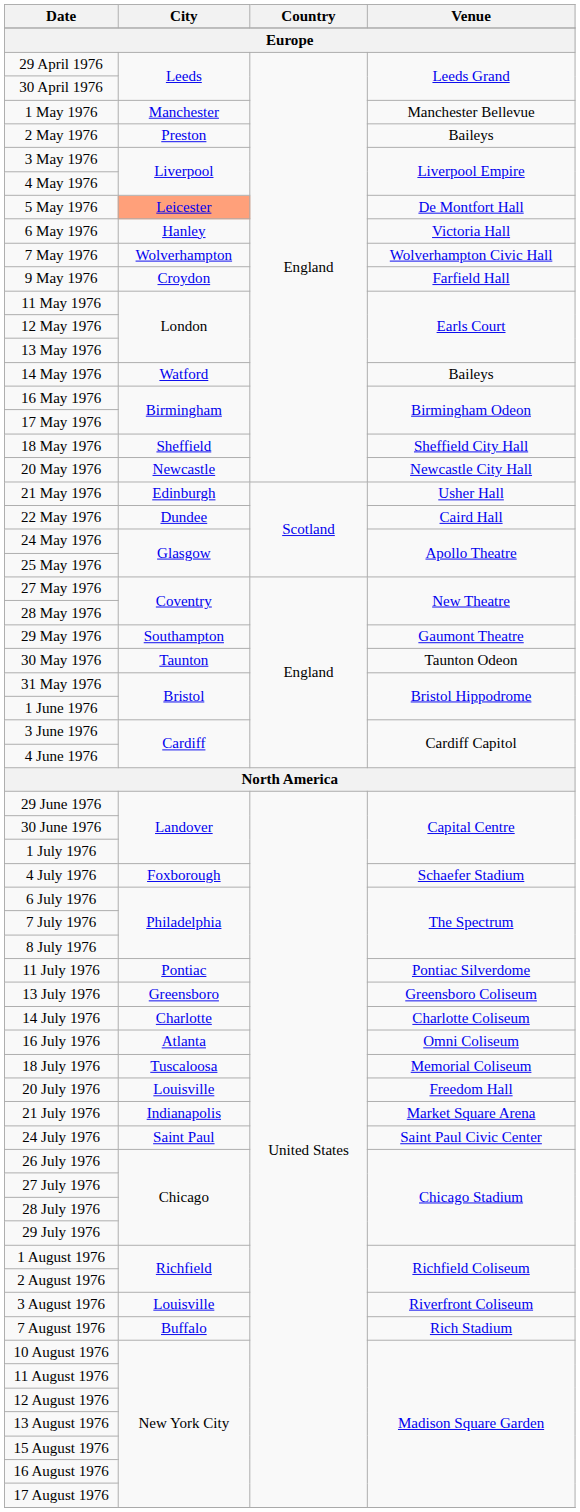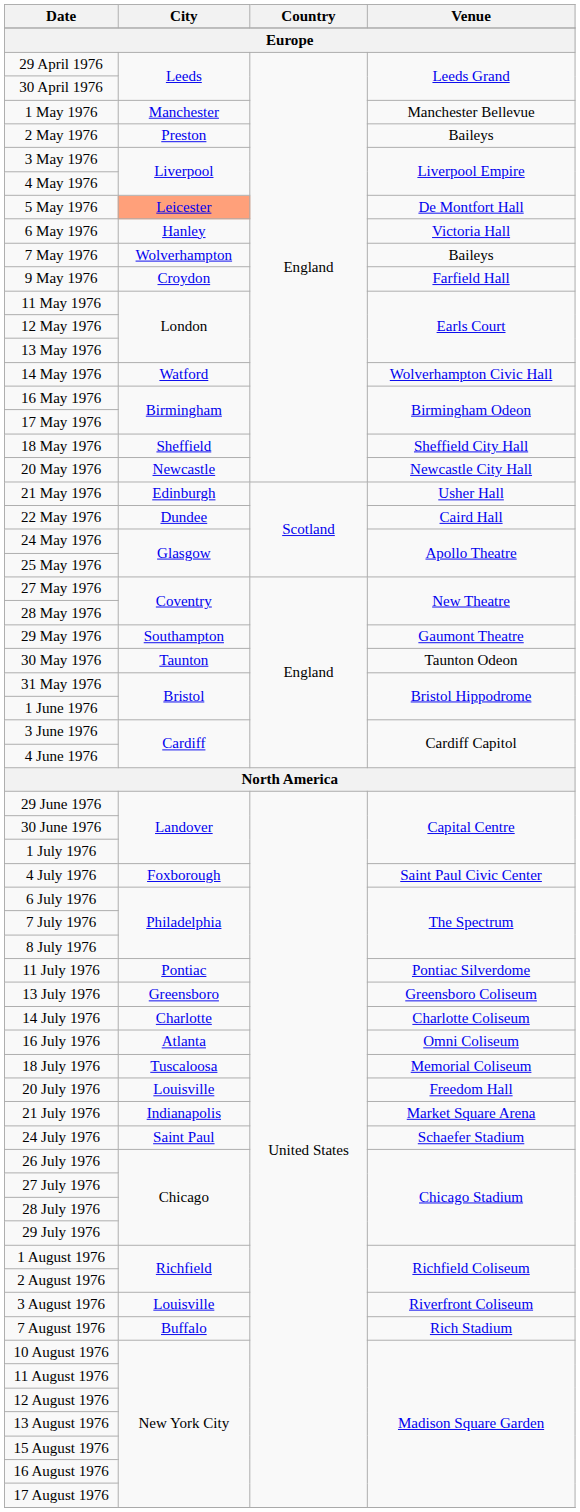 <table class="wikitable" style="text-align:center;">
 <tr>
 <th width="150">Date</th>
 <th width="150">City</th>
 <th width="150">Country</th>
 <th width="275">Venue</th>
 </tr>
 <tr>
 </tr>
 <tr style="background:#ddd;">
 <th colspan="4"><strong>Europe</strong></th>
 </tr>
 <tr>
 <td>29 April 1976</td>
 <td rowspan="2"><a href='#'>Leeds</a></td>
 <td rowspan="18">England</td>
 <td rowspan="2"><a href='#'>Leeds Grand</a></td>
 </tr>
 <tr>
 <td>30 April 1976</td>
 </tr>
 <tr>
 <td>1 May 1976</td>
 <td><a href='#'>Manchester</a></td>
 <td>Manchester Bellevue</td>
 </tr>
 <tr>
 <td>2 May 1976</td>
 <td><a href='#'>Preston</a></td>
 <td>Baileys</td>
 </tr>
 <tr>
 <td>3 May 1976</td>
 <td rowspan="2"><a href='#'>Liverpool</a></td>
 <td rowspan="2"><a href='#'>Liverpool Empire</a></td>
 </tr>
 <tr>
 <td>4 May 1976</td>
 </tr>
 <tr>
 <td>5 May 1976</td>
 <td style="background: lightsalmon;"><a href='#'>Leicester</a></td>
 <td><a href='#'>De Montfort Hall</a></td>
 </tr>
 <tr>
 <td>6 May 1976</td>
 <td><a href='#'>Hanley</a></td>
 <td><a href='#'>Victoria Hall</a></td>
 </tr>
 <tr>
 <td>7 May 1976</td>
 <td><a href='#'>Wolverhampton</a></td>
-<td><a href='#'>Wolverhampton Civic Hall</a></td>
+<td>Baileys</td>
 </tr>
 <tr>
 <td>9 May 1976</td>
 <td><a href='#'>Croydon</a></td>
 <td><a href='#'>Farfield Hall</a></td>
 </tr>
 <tr>
 <td>11 May 1976</td>
 <td rowspan="3">London</td>
 <td rowspan="3"><a href='#'>Earls Court</a></td>
 </tr>
 <tr>
 <td>12 May 1976</td>
 </tr>
 <tr>
 <td>13 May 1976</td>
 </tr>
 <tr>
 <td>14 May 1976</td>
 <td><a href='#'>Watford</a></td>
-<td>Baileys</td>
+<td><a href='#'>Wolverhampton Civic Hall</a></td>
 </tr>
 <tr>
 <td>16 May 1976</td>
 <td rowspan="2"><a href='#'>Birmingham</a></td>
 <td rowspan="2"><a href='#'>Birmingham Odeon</a></td>
 </tr>
 <tr>
 <td>17 May 1976</td>
 </tr>
 <tr>
 <td>18 May 1976</td>
 <td><a href='#'>Sheffield</a></td>
 <td><a href='#'>Sheffield City Hall</a></td>
 </tr>
 <tr>
 <td>20 May 1976</td>
 <td><a href='#'>Newcastle</a></td>
 <td><a href='#'>Newcastle City Hall</a></td>
 </tr>
 <tr>
 <td>21 May 1976</td>
 <td><a href='#'>Edinburgh</a></td>
 <td rowspan="4"><a href='#'>Scotland</a></td>
 <td><a href='#'>Usher Hall</a></td>
 </tr>
 <tr>
 <td>22 May 1976</td>
 <td><a href='#'>Dundee</a></td>
 <td><a href='#'>Caird Hall</a></td>
 </tr>
 <tr>
 <td>24 May 1976</td>
 <td rowspan="2"><a href='#'>Glasgow</a></td>
 <td rowspan="2"><a href='#'>Apollo Theatre</a></td>
 </tr>
 <tr>
 <td>25 May 1976</td>
 </tr>
 <tr>
 <td>27 May 1976</td>
 <td rowspan="2"><a href='#'>Coventry</a></td>
 <td rowspan="8">England</td>
 <td rowspan="2"><a href='#'>New Theatre</a></td>
 </tr>
 <tr>
 <td>28 May 1976</td>
 </tr>
 <tr>
 <td>29 May 1976</td>
 <td><a href='#'>Southampton</a></td>
 <td><a href='#'>Gaumont Theatre</a></td>
 </tr>
 <tr>
 <td>30 May 1976</td>
 <td><a href='#'>Taunton</a></td>
 <td>Taunton Odeon</td>
 </tr>
 <tr>
 <td>31 May 1976</td>
 <td rowspan="2"><a href='#'>Bristol</a></td>
 <td rowspan="2"><a href='#'>Bristol Hippodrome</a></td>
 </tr>
 <tr>
 <td>1 June 1976</td>
 </tr>
 <tr>
 <td>3 June 1976</td>
 <td rowspan="2"><a href='#'>Cardiff</a></td>
 <td rowspan="2">Cardiff Capitol</td>
 </tr>
 <tr>
 <td>4 June 1976</td>
 </tr>
 <tr>
 <th colspan="4"><strong>North America</strong></th>
 </tr>
 <tr>
 <td>29 June 1976</td>
 <td rowspan="3"><a href='#'>Landover</a></td>
 <td rowspan="30">United States</td>
 <td rowspan="3"><a href='#'>Capital Centre</a></td>
 </tr>
 <tr>
 <td>30 June 1976</td>
 </tr>
 <tr>
 <td>1 July 1976</td>
 </tr>
 <tr>
 <td>4 July 1976</td>
 <td><a href='#'>Foxborough</a></td>
-<td><a href='#'>Schaefer Stadium</a></td>
+<td><a href='#'>Saint Paul Civic Center</a></td>
 </tr>
 <tr>
 <td>6 July 1976</td>
 <td rowspan="3"><a href='#'>Philadelphia</a></td>
 <td rowspan="3"><a href='#'>The Spectrum</a></td>
 </tr>
 <tr>
 <td>7 July 1976</td>
 </tr>
 <tr>
 <td>8 July 1976</td>
 </tr>
 <tr>
 <td>11 July 1976</td>
 <td><a href='#'>Pontiac</a></td>
 <td><a href='#'>Pontiac Silverdome</a></td>
 </tr>
 <tr>
 <td>13 July 1976</td>
 <td><a href='#'>Greensboro</a></td>
 <td><a href='#'>Greensboro Coliseum</a></td>
 </tr>
 <tr>
 <td>14 July 1976</td>
 <td><a href='#'>Charlotte</a></td>
 <td><a href='#'>Charlotte Coliseum</a></td>
 </tr>
 <tr>
 <td>16 July 1976</td>
 <td><a href='#'>Atlanta</a></td>
 <td><a href='#'>Omni Coliseum</a></td>
 </tr>
 <tr>
 <td>18 July 1976</td>
 <td><a href='#'>Tuscaloosa</a></td>
 <td><a href='#'>Memorial Coliseum</a></td>
 </tr>
 <tr>
 <td>20 July 1976</td>
 <td><a href='#'>Louisville</a></td>
 <td><a href='#'>Freedom Hall</a></td>
 </tr>
 <tr>
 <td>21 July 1976</td>
 <td><a href='#'>Indianapolis</a></td>
 <td><a href='#'>Market Square Arena</a></td>
 </tr>
 <tr>
 <td>24 July 1976</td>
 <td><a href='#'>Saint Paul</a></td>
-<td><a href='#'>Saint Paul Civic Center</a></td>
+<td><a href='#'>Schaefer Stadium</a></td>
 </tr>
 <tr>
 <td>26 July 1976</td>
 <td rowspan="4">Chicago</td>
 <td rowspan="4"><a href='#'>Chicago Stadium</a></td>
 </tr>
 <tr>
 <td>27 July 1976</td>
 </tr>
 <tr>
 <td>28 July 1976</td>
 </tr>
 <tr>
 <td>29 July 1976</td>
 </tr>
 <tr>
 <td>1 August 1976</td>
 <td rowspan="2"><a href='#'>Richfield</a></td>
 <td rowspan="2"><a href='#'>Richfield Coliseum</a></td>
 </tr>
 <tr>
 <td>2 August 1976</td>
 </tr>
 <tr>
 <td>3 August 1976</td>
 <td><a href='#'>Louisville</a></td>
 <td><a href='#'>Riverfront Coliseum</a></td>
 </tr>
 <tr>
 <td>7 August 1976</td>
 <td><a href='#'>Buffalo</a></td>
 <td><a href='#'>Rich Stadium</a></td>
 </tr>
 <tr>
 <td>10 August 1976</td>
 <td rowspan="7">New York City</td>
 <td rowspan="7"><a href='#'>Madison Square Garden</a></td>
 </tr>
 <tr>
 <td>11 August 1976</td>
 </tr>
 <tr>
 <td>12 August 1976</td>
 </tr>
 <tr>
 <td>13 August 1976</td>
 </tr>
 <tr>
 <td>15 August 1976</td>
 </tr>
 <tr>
 <td>16 August 1976</td>
 </tr>
 <tr>
 <td>17 August 1976</td>
 </tr>
 <tr>
 </tr>
 </table>
